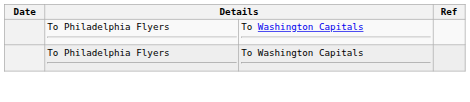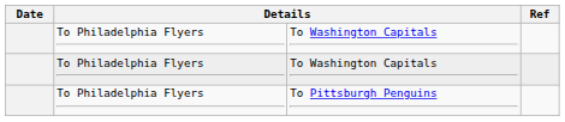 <table class="wikitable plainrowheaders" style="width: 50em;">
 <tr>
 <th scope="col">Date</th>
 <th scope="col" colspan="2">Details</th>
 <th scope="col">Ref</th>
 </tr>
 <tr>
 <th scope="row"></th>
 <td valign="top">To Philadelphia Flyers <hr></td>
 <td valign="top">To <a href='#'>Washington Capitals</a> <hr></td>
 <td></td>
 </tr>
 <tr bgcolor="#eeeeee">
 <th scope="row"></th>
 <td valign="top">To Philadelphia Flyers <hr></td>
 <td valign="top">To Washington Capitals <hr></td>
 <td></td>
 </tr>
+<tr>
+<th scope="row"></th>
+<td valign="top">To Philadelphia Flyers <hr> </td>
+<td valign="top">To <a href='#'>Pittsburgh Penguins</a><hr> </td>
+<td></td>
+</tr>
 </table>
